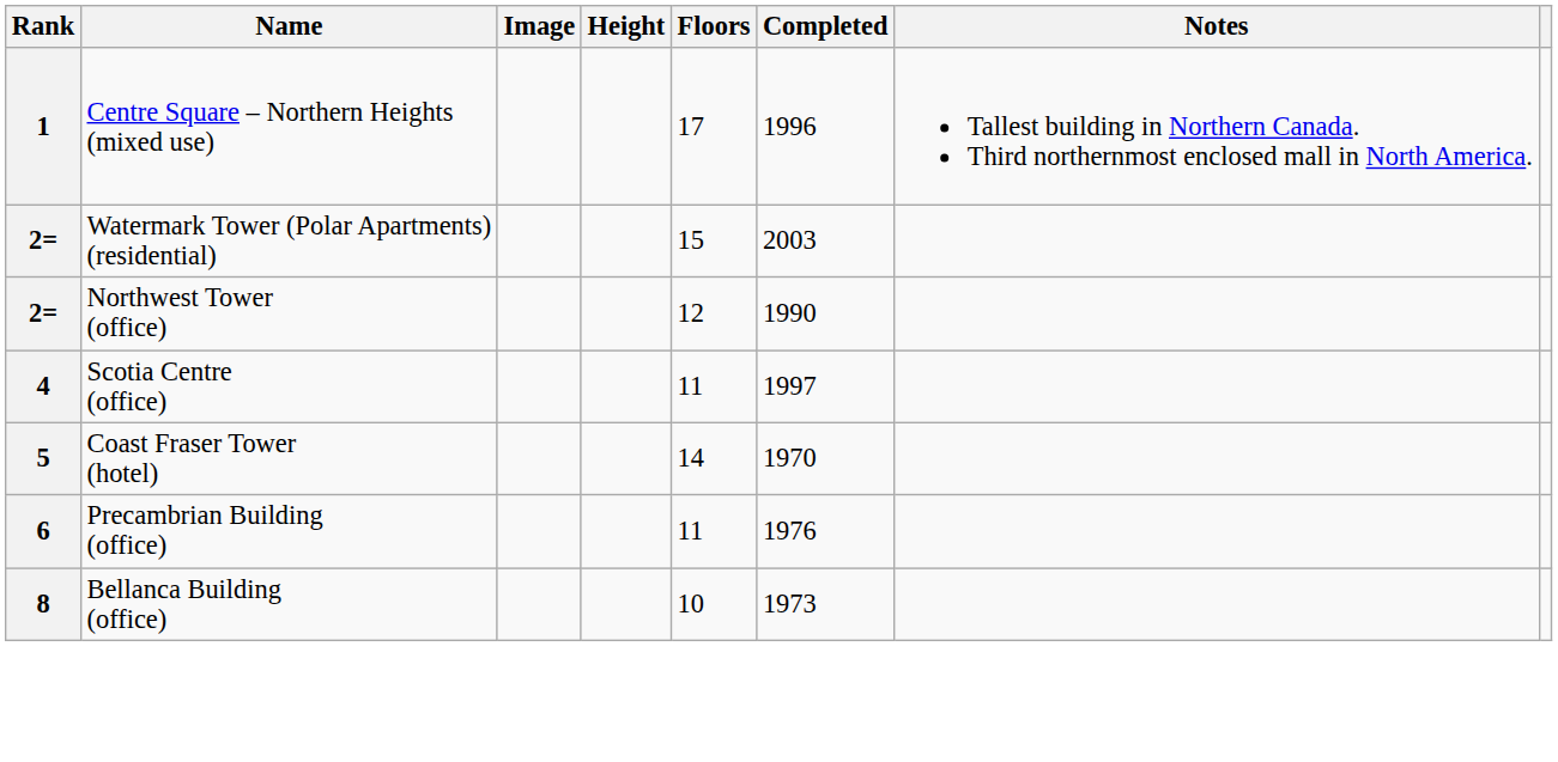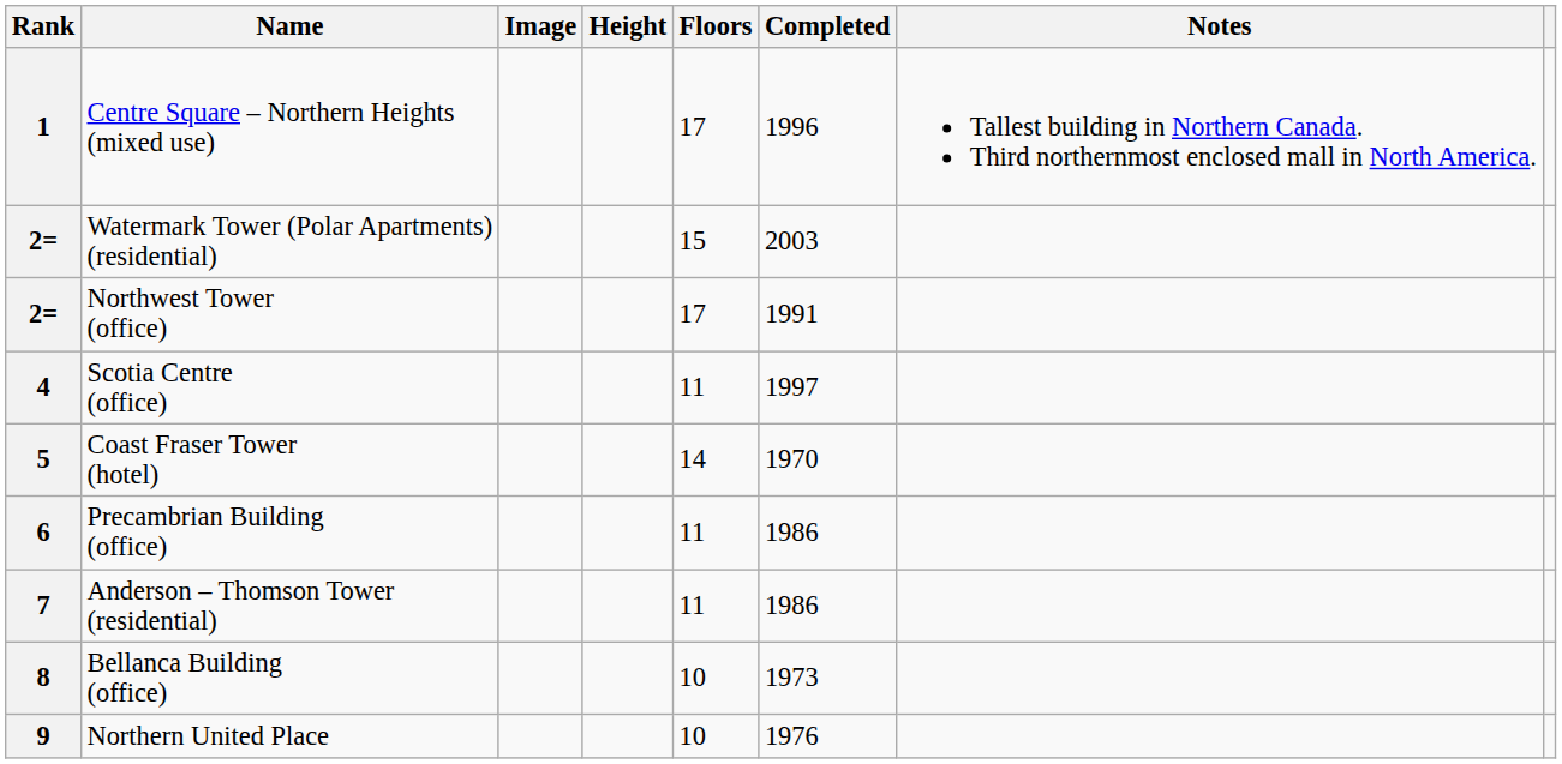 <table class= "wikitable sortable">
 <tr>
 <th>Rank</th>
 <th>Name</th>
 <th class="unsortable">Image</th>
 <th>Height</th>
 <th>Floors</th>
 <th>Completed</th>
 <th class="unsortable">Notes</th>
 <th class="unsortable"></th>
 </tr>
 <tr>
 <th>1</th>
 <td><a href='#'>Centre Square</a> – Northern Heights <br>(mixed use)</td>
 <td></td>
 <td></td>
 <td>17</td>
 <td>1996</td>
 <td><br><ul><li>Tallest building in <a href='#'>Northern Canada</a>.</li><li>Third northernmost enclosed mall in <a href='#'>North America</a>.</li></ul></td>
 <td></td>
 </tr>
 <tr>
 <th>2=</th>
 <td>Watermark Tower (Polar Apartments) <br>(residential)</td>
 <td></td>
 <td></td>
 <td>15</td>
 <td>2003</td>
 <td></td>
 <td></td>
 </tr>
 <tr>
 <th>2=</th>
 <td>Northwest Tower <br>(office)</td>
 <td></td>
 <td></td>
-<td>12</td>
-<td>1990</td>
+<td>17</td>
+<td>1991</td>
 <td></td>
 <td></td>
 </tr>
 <tr>
 <th>4</th>
 <td>Scotia Centre <br>(office)</td>
 <td></td>
 <td></td>
 <td>11</td>
 <td>1997</td>
 <td></td>
 <td></td>
 </tr>
 <tr>
 <th>5</th>
 <td>Coast Fraser Tower <br>(hotel)</td>
 <td></td>
 <td></td>
 <td>14</td>
 <td>1970</td>
 <td></td>
 <td></td>
 </tr>
 <tr>
 <th>6</th>
 <td>Precambrian Building <br>(office)</td>
 <td></td>
 <td></td>
 <td>11</td>
-<td>1976</td>
+<td>1986</td>
+<td></td>
+<td></td>
+</tr>
+<tr>
+<th>7</th>
+<td>Anderson – Thomson Tower <br>(residential)</td>
+<td></td>
+<td></td>
+<td>11</td>
+<td>1986</td>
 <td></td>
 <td></td>
 </tr>
 <tr>
 <th>8</th>
 <td>Bellanca Building <br>(office)</td>
 <td></td>
 <td></td>
 <td>10</td>
 <td>1973</td>
 <td></td>
 <td></td>
 </tr>
+<tr>
+<th>9</th>
+<td>Northern United Place</td>
+<td></td>
+<td></td>
+<td>10</td>
+<td>1976</td>
+<td></td>
+<td></td>
+</tr>
 </table>
